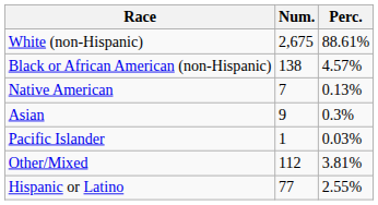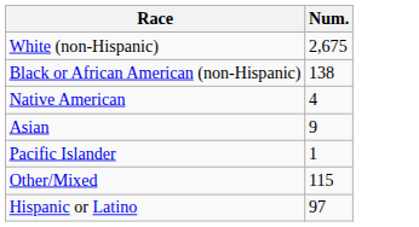 <table class="wikitable">
 <tr>
 <th>Race</th>
 <th>Num.</th>
-<th>Perc.</th>
 </tr>
 <tr>
 <td><a href='#'>White</a> (non-Hispanic)</td>
 <td>2,675</td>
-<td>88.61%</td>
 </tr>
 <tr>
 <td><a href='#'>Black or African American</a> (non-Hispanic)</td>
 <td>138</td>
-<td>4.57%</td>
 </tr>
 <tr>
 <td><a href='#'>Native American</a></td>
-<td>7</td>
-<td>0.13%</td>
+<td>4</td>
 </tr>
 <tr>
 <td><a href='#'>Asian</a></td>
 <td>9</td>
-<td>0.3%</td>
 </tr>
 <tr>
 <td><a href='#'>Pacific Islander</a></td>
 <td>1</td>
-<td>0.03%</td>
 </tr>
 <tr>
 <td><a href='#'>Other/Mixed</a></td>
-<td>112</td>
-<td>3.81%</td>
+<td>115</td>
 </tr>
 <tr>
 <td><a href='#'>Hispanic</a> or <a href='#'>Latino</a></td>
-<td>77</td>
-<td>2.55%</td>
+<td>97</td>
 </tr>
 </table>
